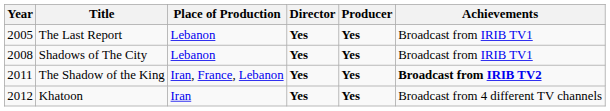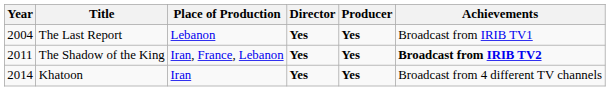 <table class="wikitable">
 <tr>
 <th>Year</th>
 <th>Title</th>
 <th>Place of Production</th>
 <th>Director</th>
 <th>Producer</th>
 <th>Achievements</th>
 </tr>
 <tr>
-<td>2005</td>
+<td>2004</td>
 <td>The Last Report</td>
-<td><a href='#'>Lebanon</a></td>
-<td><strong>Yes</strong></td>
-<td><strong>Yes</strong></td>
-<td>Broadcast from <a href='#'>IRIB TV1</a></td>
-</tr>
-<tr>
-<td>2008</td>
-<td>Shadows of The City</td>
 <td><a href='#'>Lebanon</a></td>
 <td><strong>Yes</strong></td>
 <td><strong>Yes</strong></td>
 <td>Broadcast from <a href='#'>IRIB TV1</a></td>
 </tr>
 <tr>
 <td>2011</td>
 <td>The Shadow of the King</td>
 <td><a href='#'>Iran</a>, <a href='#'>France</a>, <a href='#'>Lebanon</a></td>
 <td><strong>Yes</strong></td>
 <td><strong>Yes</strong></td>
 <td><strong>Broadcast from <a href='#'>IRIB TV2</a></strong></td>
 </tr>
 <tr>
-<td>2012</td>
+<td>2014</td>
 <td>Khatoon</td>
 <td><a href='#'>Iran</a></td>
 <td><strong>Yes</strong></td>
 <td><strong>Yes</strong></td>
 <td>Broadcast from 4 different TV channels</td>
 </tr>
 </table>
